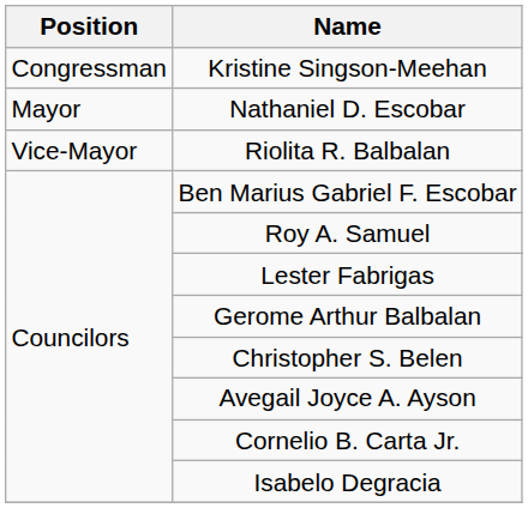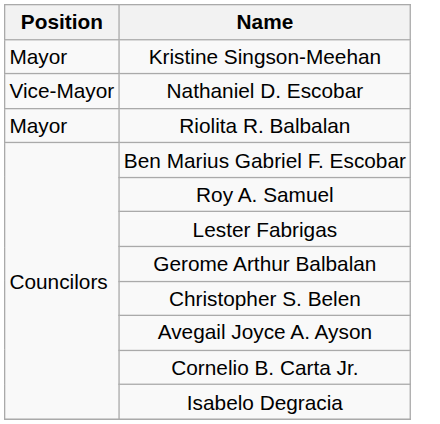 <table class="wikitable" style="line-height:1.20em; font-size:100%;">
 <tr>
 <th>Position</th>
 <th>Name</th>
 </tr>
 <tr>
-<td>Congressman</td>
+<td>Mayor</td>
 <td style="text-align:center;">Kristine Singson-Meehan</td>
 </tr>
 <tr>
-<td>Mayor</td>
+<td>Vice-Mayor</td>
 <td style="text-align:center;">Nathaniel D. Escobar</td>
 </tr>
 <tr>
-<td>Vice-Mayor</td>
+<td>Mayor</td>
 <td style="text-align:center;">Riolita R. Balbalan</td>
 </tr>
 <tr>
 <td rowspan=8>Councilors</td>
 <td style="text-align:center;">Ben Marius Gabriel F. Escobar</td>
 </tr>
 <tr>
 <td style="text-align:center;">Roy A. Samuel</td>
 </tr>
 <tr>
 <td style="text-align:center;">Lester Fabrigas</td>
 </tr>
 <tr>
 <td style="text-align:center;">Gerome Arthur Balbalan</td>
 </tr>
 <tr>
 <td style="text-align:center;">Christopher S. Belen</td>
 </tr>
 <tr>
 <td style="text-align:center;">Avegail Joyce A. Ayson</td>
 </tr>
 <tr>
 <td style="text-align:center;">Cornelio B. Carta Jr.</td>
 </tr>
 <tr>
 <td style="text-align:center;">Isabelo Degracia</td>
 </tr>
 <tr>
 </tr>
 </table>
